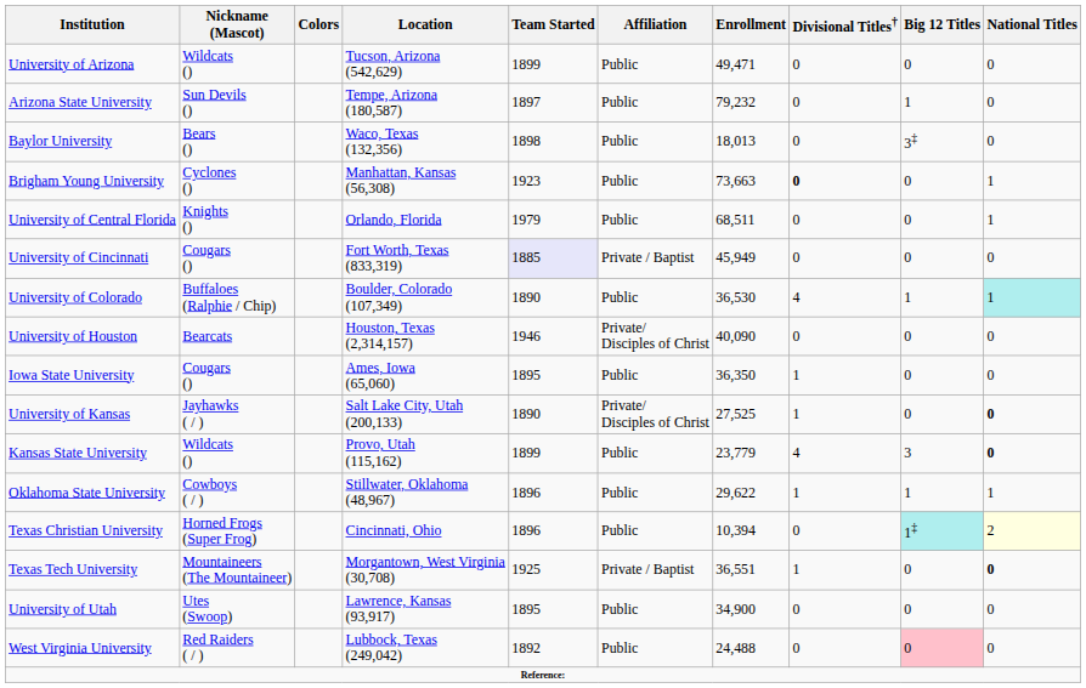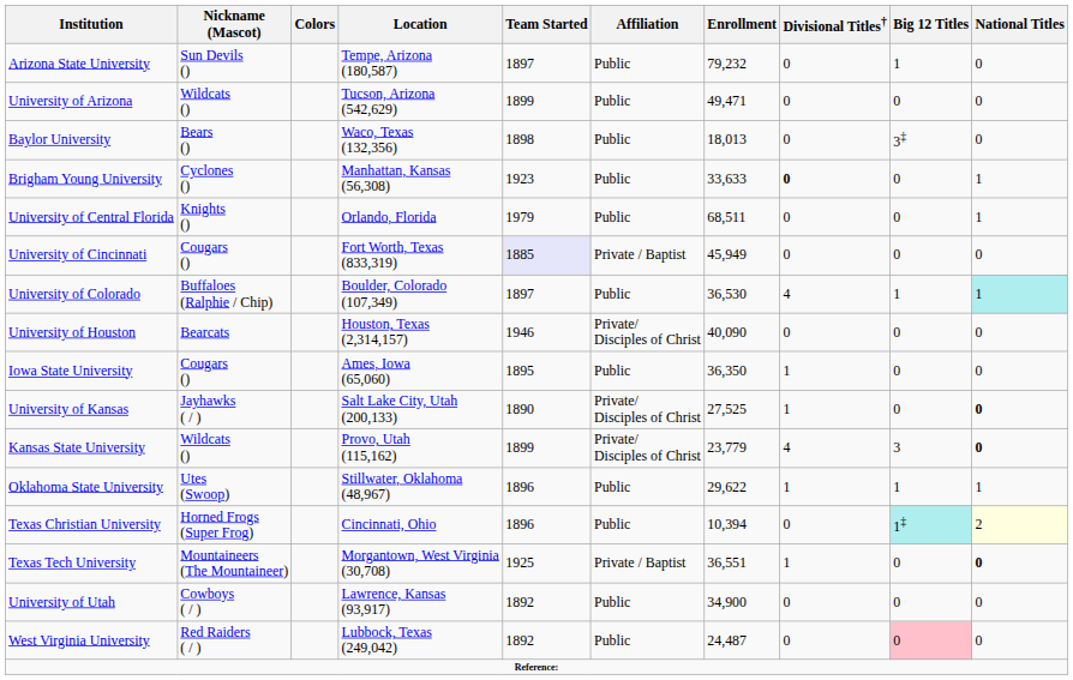 <table class="wikitable sortable">
 <tr>
 <th>Institution</th>
 <th>Nickname<br>(Mascot)</th>
 <th>Colors</th>
 <th>Location</th>
 <th>Team Started</th>
 <th>Affiliation</th>
 <th>Enrollment</th>
 <th>Divisional Titles<sup>†</sup></th>
 <th>Big 12 Titles</th>
 <th>National Titles</th>
 </tr>
 <tr>
+<td><a href='#'>Arizona State University</a></td>
+<td><a href='#'>Sun Devils</a><br>()</td>
+<td></td>
+<td><a href='#'>Tempe, Arizona</a><br>(180,587)</td>
+<td>1897</td>
+<td>Public</td>
+<td>79,232</td>
+<td>0</td>
+<td>1</td>
+<td>0</td>
+</tr>
+<tr>
 <td><a href='#'>University of Arizona</a></td>
 <td><a href='#'>Wildcats</a><br>()</td>
 <td></td>
 <td><a href='#'>Tucson, Arizona</a><br>(542,629)</td>
 <td>1899</td>
 <td>Public</td>
 <td>49,471</td>
 <td>0</td>
 <td>0</td>
-<td>0</td>
-</tr>
-<tr>
-<td><a href='#'>Arizona State University</a></td>
-<td><a href='#'>Sun Devils</a><br>()</td>
-<td></td>
-<td><a href='#'>Tempe, Arizona</a><br>(180,587)</td>
-<td>1897</td>
-<td>Public</td>
-<td>79,232</td>
-<td>0</td>
-<td>1</td>
 <td>0</td>
 </tr>
 <tr>
 <td><a href='#'>Baylor University</a></td>
 <td><a href='#'>Bears</a><br>()</td>
 <td></td>
 <td><a href='#'>Waco, Texas</a><br>(132,356)</td>
 <td>1898</td>
 <td>Public</td>
 <td>18,013</td>
 <td>0</td>
 <td>3<sup>‡</sup></td>
 <td>0</td>
 </tr>
 <tr>
 <td><a href='#'>Brigham Young University</a></td>
 <td><a href='#'>Cyclones</a><br>()</td>
 <td></td>
 <td><a href='#'>Manhattan, Kansas</a><br>(56,308)</td>
 <td>1923</td>
 <td>Public</td>
-<td>73,663</td>
+<td>33,633</td>
 <td><strong>0</strong></td>
 <td>0</td>
 <td>1</td>
 </tr>
 <tr>
 <td><a href='#'>University of Central Florida</a></td>
 <td><a href='#'>Knights</a><br>()</td>
 <td></td>
 <td><a href='#'>Orlando, Florida</a></td>
 <td>1979</td>
 <td>Public</td>
 <td>68,511</td>
 <td>0</td>
 <td>0</td>
 <td>1</td>
 </tr>
 <tr>
 <td><a href='#'>University of Cincinnati</a></td>
 <td><a href='#'>Cougars</a><br>()</td>
 <td></td>
 <td><a href='#'>Fort Worth, Texas</a><br>(833,319)</td>
 <td style="background: lavender;">1885</td>
 <td>Private / Baptist</td>
 <td>45,949</td>
 <td>0</td>
 <td>0</td>
 <td>0</td>
 </tr>
 <tr>
 <td><a href='#'>University of Colorado</a></td>
 <td><a href='#'>Buffaloes</a><br>(<a href='#'>Ralphie</a> / Chip)</td>
 <td></td>
 <td><a href='#'>Boulder, Colorado</a><br>(107,349)</td>
-<td>1890</td>
+<td>1897</td>
 <td>Public</td>
 <td>36,530</td>
 <td>4</td>
 <td>1</td>
 <td style="background: paleturquoise;">1</td>
 </tr>
 <tr>
 <td><a href='#'>University of Houston</a></td>
 <td><a href='#'>Bearcats</a></td>
 <td></td>
 <td><a href='#'>Houston, Texas</a><br>(2,314,157)</td>
 <td>1946</td>
 <td>Private/<br>Disciples of Christ</td>
 <td>40,090</td>
 <td>0</td>
 <td>0</td>
 <td>0</td>
 </tr>
 <tr>
 <td><a href='#'>Iowa State University</a></td>
 <td><a href='#'>Cougars</a><br>()</td>
 <td></td>
 <td><a href='#'>Ames, Iowa</a><br>(65,060)</td>
 <td>1895</td>
 <td>Public</td>
 <td>36,350</td>
 <td>1</td>
 <td>0</td>
 <td>0</td>
 </tr>
 <tr>
 <td><a href='#'>University of Kansas</a></td>
 <td><a href='#'>Jayhawks</a><br>( / )</td>
 <td></td>
 <td><a href='#'>Salt Lake City, Utah</a><br>(200,133)</td>
 <td>1890</td>
 <td>Private/<br>Disciples of Christ</td>
 <td>27,525</td>
 <td>1</td>
 <td>0</td>
 <td><strong>0</strong></td>
 </tr>
 <tr>
 <td><a href='#'>Kansas State University</a></td>
 <td><a href='#'>Wildcats</a><br>()</td>
 <td></td>
 <td><a href='#'>Provo, Utah</a><br>(115,162)</td>
 <td>1899</td>
-<td>Public</td>
+<td>Private/<br>Disciples of Christ</td>
 <td>23,779</td>
 <td>4</td>
 <td>3</td>
 <td><strong>0</strong></td>
 </tr>
 <tr>
 <td><a href='#'>Oklahoma State University</a></td>
-<td><a href='#'>Cowboys</a><br>( / )</td>
+<td><a href='#'>Utes</a><br>(<a href='#'>Swoop</a>)</td>
 <td></td>
 <td><a href='#'>Stillwater, Oklahoma</a><br>(48,967)</td>
 <td>1896</td>
 <td>Public</td>
 <td>29,622</td>
 <td>1</td>
 <td>1</td>
 <td>1</td>
 </tr>
 <tr>
 <td><a href='#'>Texas Christian University</a></td>
 <td><a href='#'>Horned Frogs</a><br>(<a href='#'>Super Frog</a>)</td>
 <td></td>
 <td><a href='#'>Cincinnati, Ohio</a></td>
 <td>1896</td>
 <td>Public</td>
 <td>10,394</td>
 <td>0</td>
 <td style="background: paleturquoise;">1<sup>‡</sup></td>
 <td style="background: lightyellow;">2</td>
 </tr>
 <tr>
 <td><a href='#'>Texas Tech University</a></td>
 <td><a href='#'>Mountaineers</a><br>(<a href='#'>The Mountaineer</a>)</td>
 <td></td>
 <td><a href='#'>Morgantown, West Virginia</a><br>(30,708)</td>
 <td>1925</td>
 <td>Private / Baptist</td>
 <td>36,551</td>
 <td>1</td>
 <td>0</td>
 <td><strong>0</strong></td>
 </tr>
 <tr>
 <td><a href='#'>University of Utah</a></td>
-<td><a href='#'>Utes</a><br>(<a href='#'>Swoop</a>)</td>
+<td><a href='#'>Cowboys</a><br>( / )</td>
 <td></td>
 <td><a href='#'>Lawrence, Kansas</a><br>(93,917)</td>
-<td>1895</td>
+<td>1892</td>
 <td>Public</td>
 <td>34,900</td>
 <td>0</td>
 <td>0</td>
 <td>0</td>
 </tr>
 <tr>
 <td><a href='#'>West Virginia University</a></td>
 <td><a href='#'>Red Raiders</a><br>( / )</td>
 <td></td>
 <td><a href='#'>Lubbock, Texas</a><br>(249,042)</td>
 <td>1892</td>
 <td>Public</td>
-<td>24,488</td>
+<td>24,487</td>
 <td>0</td>
 <td style="background: pink;">0</td>
 <td>0</td>
 </tr>
 <tr West Valley Mean Green>
 <td colspan="10"  style="font-size:8pt; text-align:center;"><strong>Reference:</strong></td>
 </tr>
 </table>
